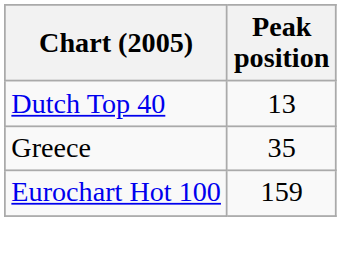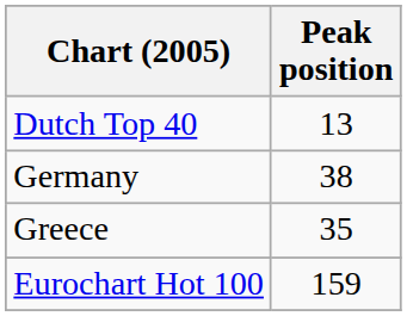 <table class="wikitable">
 <tr>
 <th align="center">Chart (2005)</th>
 <th align="center">Peak<br>position</th>
 </tr>
 <tr>
 <td align="left"><a href='#'>Dutch Top 40</a></td>
 <td align="center">13</td>
 </tr>
 <tr>
+<td align="left">Germany</td>
+<td align="center">38</td>
+</tr>
+<tr>
 <td align="left">Greece</td>
 <td align="center">35</td>
 </tr>
 <tr>
 <td align="left"><a href='#'>Eurochart Hot 100</a></td>
 <td align="center">159</td>
 </tr>
 </table>
